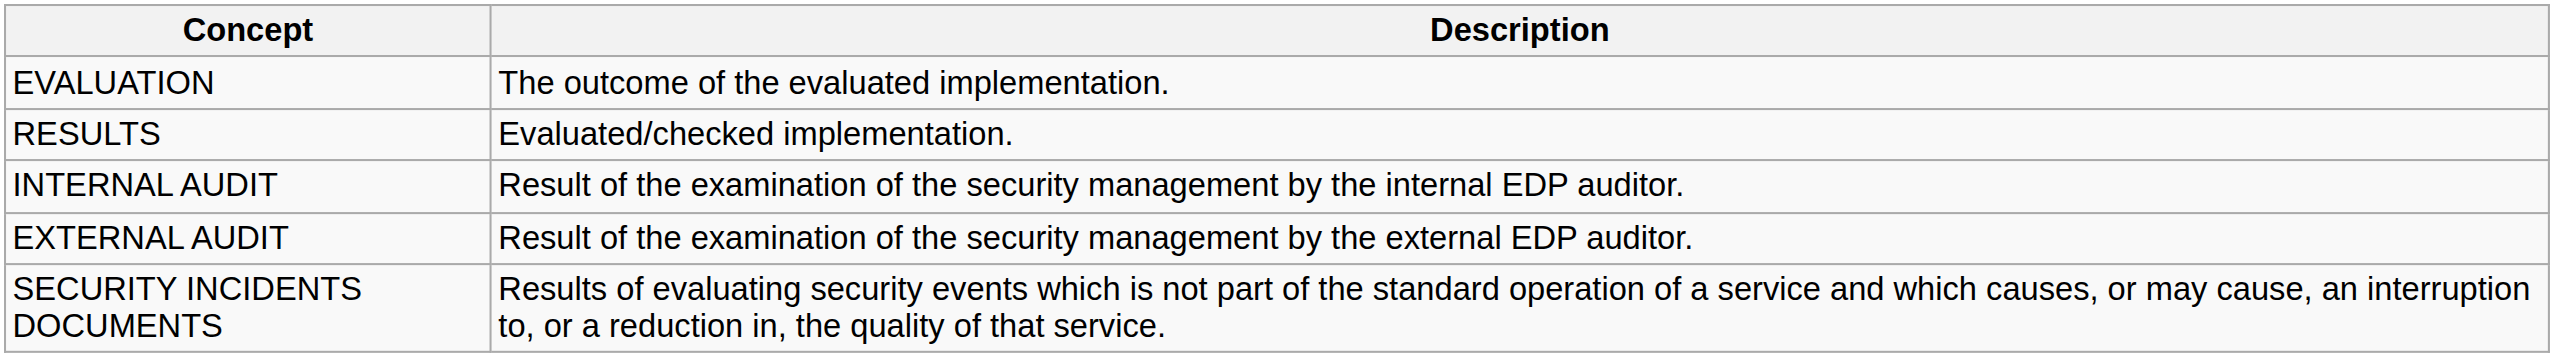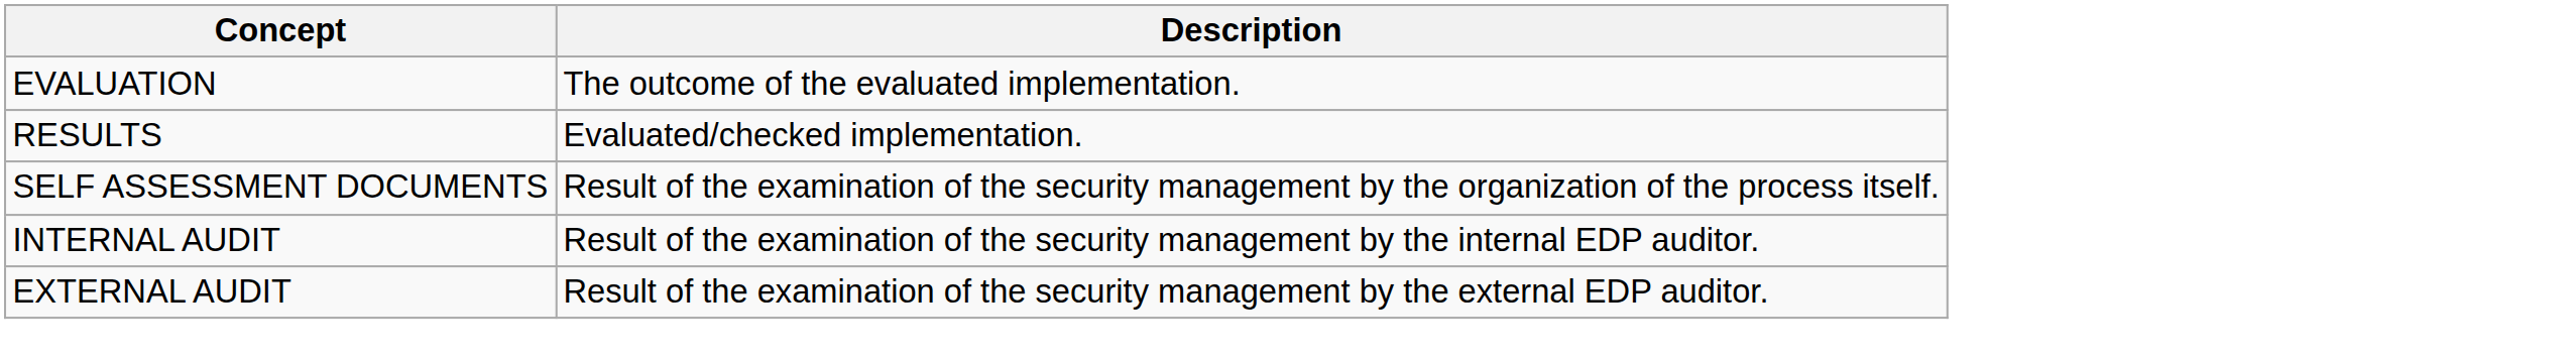 <table class="wikitable">
 <tr>
 <th>Concept</th>
 <th>Description</th>
 </tr>
 <tr>
 <td>EVALUATION</td>
 <td>The outcome of the evaluated implementation.</td>
 </tr>
 <tr>
 <td>RESULTS</td>
 <td>Evaluated/checked implementation.</td>
 </tr>
 <tr>
+<td>SELF ASSESSMENT DOCUMENTS</td>
+<td>Result of the examination of the security management by the organization of the process itself.</td>
+</tr>
+<tr>
 <td>INTERNAL AUDIT</td>
 <td>Result of the examination of the security management by the internal EDP auditor.</td>
 </tr>
 <tr>
 <td>EXTERNAL AUDIT</td>
 <td>Result of the examination of the security management by the external EDP auditor.</td>
 </tr>
-<tr>
-<td>SECURITY INCIDENTS DOCUMENTS</td>
-<td>Results of evaluating security events which is not part of the standard operation of a service and which causes, or may cause, an interruption to, or a reduction in, the quality of that service.</td>
-</tr>
 </table>
